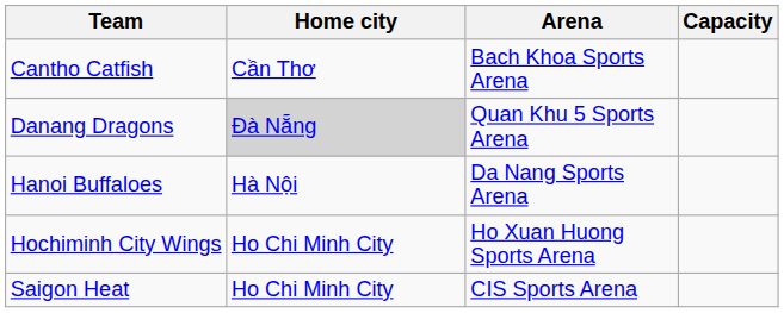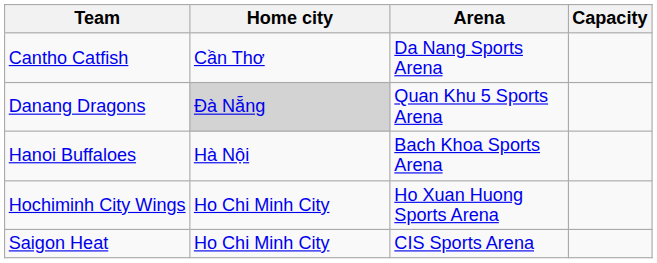 <table class="wikitable sortable">
 <tr>
 <th>Team</th>
 <th width=170>Home city</th>
 <th width=150>Arena</th>
 <th>Capacity</th>
 </tr>
 <tr>
 <td><a href='#'>Cantho Catfish</a></td>
 <td><a href='#'>Cần Thơ</a></td>
-<td><a href='#'>Bach Khoa Sports Arena</a></td>
+<td><a href='#'>Da Nang Sports Arena</a></td>
 <td style="text-align:center"></td>
 </tr>
 <tr>
 <td><a href='#'>Danang Dragons</a></td>
 <td style="background: lightgrey;"><a href='#'>Đà Nẵng</a></td>
 <td><a href='#'>Quan Khu 5 Sports Arena</a></td>
 <td style="text-align:center"></td>
 </tr>
 <tr>
 <td><a href='#'>Hanoi Buffaloes</a></td>
 <td><a href='#'>Hà Nội</a></td>
-<td><a href='#'>Da Nang Sports Arena</a></td>
+<td><a href='#'>Bach Khoa Sports Arena</a></td>
 <td style="text-align:center"></td>
 </tr>
 <tr>
 <td><a href='#'>Hochiminh City Wings</a></td>
 <td><a href='#'>Ho Chi Minh City</a></td>
 <td><a href='#'>Ho Xuan Huong Sports Arena</a></td>
 <td style="text-align:center"></td>
 </tr>
 <tr>
 <td><a href='#'>Saigon Heat</a></td>
 <td><a href='#'>Ho Chi Minh City</a></td>
 <td><a href='#'>CIS Sports Arena</a></td>
 <td style="text-align:center"></td>
 </tr>
 </table>
